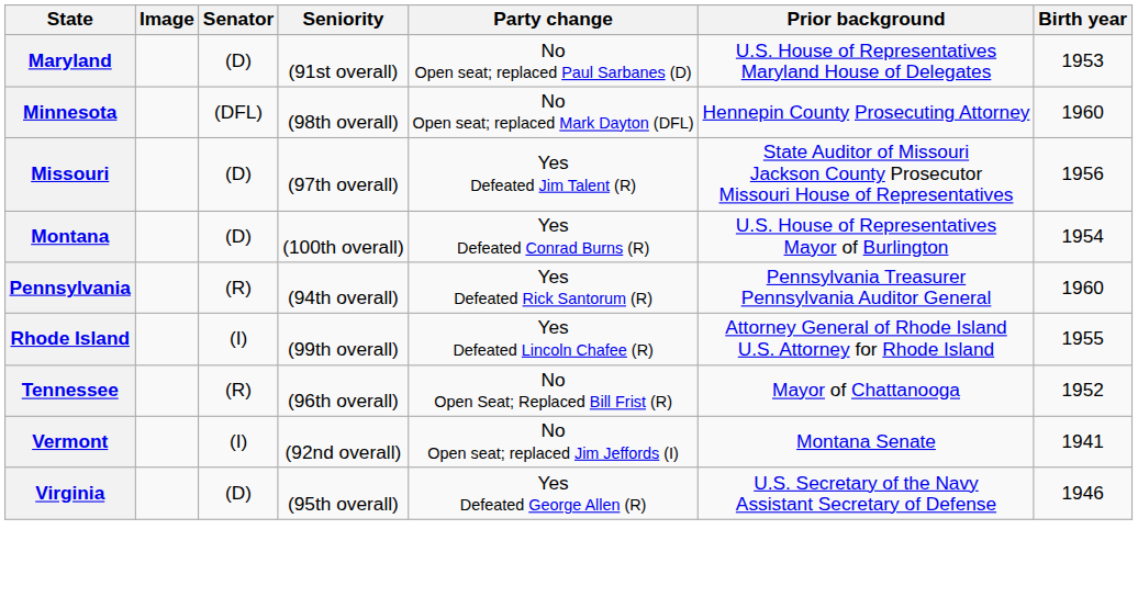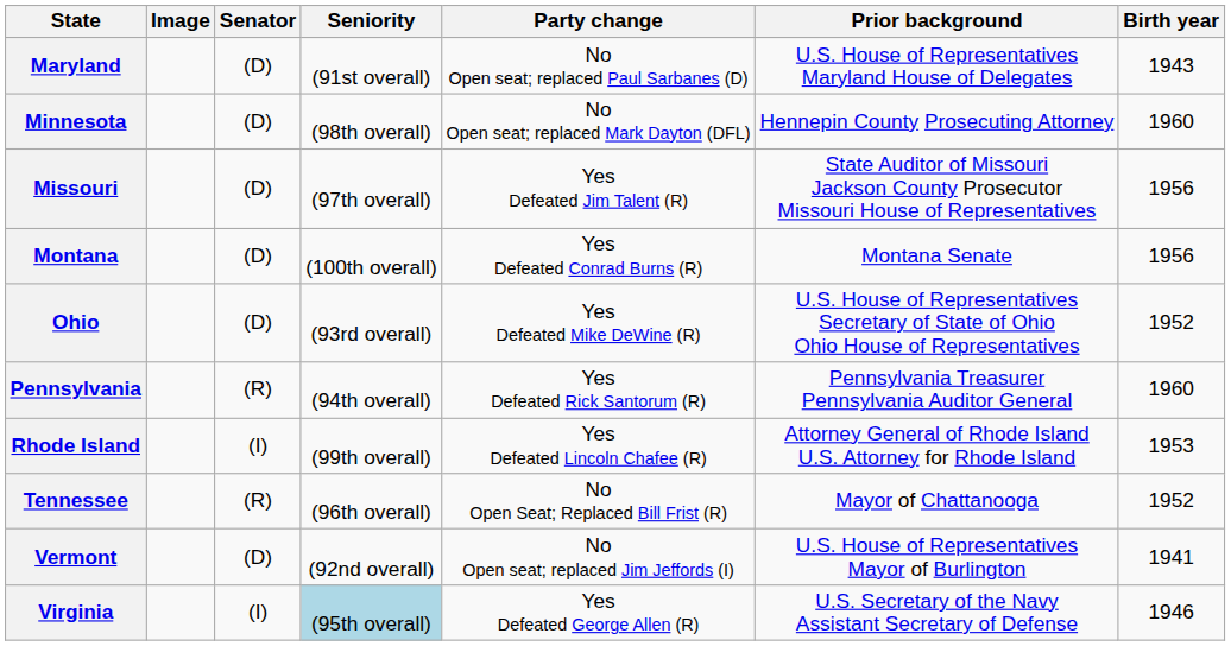 <table class="sortable wikitable" style="text-align:center">
 <tr>
 <th>State</th>
 <th>Image</th>
 <th>Senator</th>
 <th>Seniority</th>
 <th>Party change</th>
 <th>Prior background</th>
 <th>Birth year</th>
 </tr>
 <tr>
 <th><a href='#'>Maryland</a></th>
 <td></td>
 <td> (D)</td>
 <td><br>(91st overall)</td>
 <td>No<br> <small> Open seat; replaced <a href='#'>Paul Sarbanes</a> (D)</small></td>
 <td><a href='#'>U.S. House of Representatives</a><br><a href='#'>Maryland House of Delegates</a></td>
-<td>1953</td>
+<td>1943</td>
 </tr>
 <tr>
 <th><a href='#'>Minnesota</a></th>
 <td></td>
-<td> (DFL)</td>
+<td> (D)</td>
 <td><br>(98th overall)</td>
 <td>No<br> <small> Open seat; replaced <a href='#'>Mark Dayton</a> (DFL)</small></td>
 <td><a href='#'>Hennepin County</a> <a href='#'>Prosecuting Attorney</a></td>
 <td>1960</td>
 </tr>
 <tr>
 <th><a href='#'>Missouri</a></th>
 <td></td>
 <td> (D)</td>
 <td><br>(97th overall)</td>
 <td>Yes<br> <small> Defeated <a href='#'>Jim Talent</a> (R)</small></td>
 <td><a href='#'>State Auditor of Missouri</a><br><a href='#'>Jackson County</a> Prosecutor<br><a href='#'>Missouri House of Representatives</a></td>
 <td>1956</td>
 </tr>
 <tr>
 <th><a href='#'>Montana</a></th>
 <td></td>
 <td> (D)</td>
 <td><br>(100th overall)</td>
 <td>Yes<br> <small> Defeated <a href='#'>Conrad Burns</a> (R)</small></td>
-<td><a href='#'>U.S. House of Representatives</a><br><a href='#'>Mayor</a> of <a href='#'>Burlington</a></td>
-<td>1954</td>
+<td><a href='#'>Montana Senate</a></td>
+<td>1956</td>
+</tr>
+<tr>
+<th><a href='#'>Ohio</a></th>
+<td></td>
+<td> (D)</td>
+<td><br>(93rd overall)</td>
+<td>Yes<br> <small> Defeated <a href='#'>Mike DeWine</a> (R)</small></td>
+<td><a href='#'>U.S. House of Representatives</a><br><a href='#'>Secretary of State of Ohio</a><br><a href='#'>Ohio House of Representatives</a></td>
+<td>1952</td>
 </tr>
 <tr>
 <th><a href='#'>Pennsylvania</a></th>
 <td></td>
 <td> (R)</td>
 <td><br>(94th overall)</td>
 <td>Yes<br> <small> Defeated <a href='#'>Rick Santorum</a> (R)</small></td>
 <td><a href='#'>Pennsylvania Treasurer</a><br><a href='#'>Pennsylvania Auditor General</a></td>
 <td>1960</td>
 </tr>
 <tr>
 <th><a href='#'>Rhode Island</a></th>
 <td></td>
 <td> (I)</td>
 <td><br>(99th overall)</td>
 <td>Yes<br> <small> Defeated <a href='#'>Lincoln Chafee</a> (R)</small></td>
 <td><a href='#'>Attorney General of Rhode Island</a><br><a href='#'>U.S. Attorney</a> for <a href='#'>Rhode Island</a></td>
-<td>1955</td>
+<td>1953</td>
 </tr>
 <tr>
 <th><a href='#'>Tennessee</a></th>
 <td></td>
 <td> (R)</td>
 <td><br>(96th overall)</td>
 <td>No<br> <small> Open Seat; Replaced <a href='#'>Bill Frist</a> (R)</small></td>
 <td><a href='#'>Mayor</a> of <a href='#'>Chattanooga</a></td>
 <td>1952</td>
 </tr>
 <tr>
 <th><a href='#'>Vermont</a></th>
 <td></td>
-<td> (I)</td>
+<td> (D)</td>
 <td><br>(92nd overall)</td>
 <td>No<br> <small> Open seat; replaced <a href='#'>Jim Jeffords</a> (I)</small></td>
-<td><a href='#'>Montana Senate</a></td>
+<td><a href='#'>U.S. House of Representatives</a><br><a href='#'>Mayor</a> of <a href='#'>Burlington</a></td>
 <td>1941</td>
 </tr>
 <tr>
 <th><a href='#'>Virginia</a></th>
 <td></td>
-<td> (D)</td>
-<td><br>(95th overall)</td>
+<td> (I)</td>
+<td style="background: lightblue;"><br>(95th overall)</td>
 <td>Yes<br> <small> Defeated <a href='#'>George Allen</a> (R)</small></td>
 <td><a href='#'>U.S. Secretary of the Navy</a><br><a href='#'>Assistant Secretary of Defense</a></td>
 <td>1946</td>
 </tr>
 </table>
